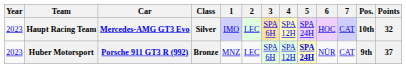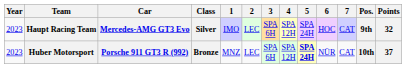 <table class="wikitable" border="1" style="text-align:center; font-size:85%;">
 <tr>
 <th>Year</th>
 <th>Team</th>
 <th>Car</th>
 <th>Class</th>
 <th>1</th>
 <th>2</th>
 <th>3</th>
 <th>4</th>
 <th>5</th>
 <th>6</th>
 <th>7</th>
 <th>Pos.</th>
 <th>Points</th>
 </tr>
 <tr>
 <td><a href='#'>2023</a></td>
 <th nowrap>Haupt Racing Team</th>
 <th nowrap><a href='#'>Mercedes-AMG GT3 Evo</a></th>
 <th>Silver</th>
 <td style="background:#CFCFFF;"><a href='#'>IMO</a><br></td>
 <td style="background:#DFFFDF;"><a href='#'>LEC</a><br></td>
 <td style="background:#FFDF9F;"><a href='#'>SPA<br>6H</a><br></td>
 <td style="background:#FFFFBF;"><a href='#'>SPA<br>12H</a><br></td>
 <td style="background:#EFCFFF;"><a href='#'>SPA<br>24H</a><br></td>
 <td style="background:#EFCFFF;"><a href='#'>HOC</a><br></td>
 <td style="background:#CFCFFF;"><a href='#'>CAT</a><br></td>
-<th>10th</th>
+<th>9th</th>
 <th>32</th>
 </tr>
 <tr>
 <td><a href='#'>2023</a></td>
 <th nowrap>Huber Motorsport</th>
 <th nowrap><a href='#'>Porsche 911 GT3 R (992)</a></th>
 <th>Bronze</th>
 <td style="background:#;"><a href='#'>MNZ</a></td>
 <td style="background:#;"><a href='#'>LEC</a></td>
 <td style="background:#DFFFDF;"><a href='#'>SPA<br>6H</a><br></td>
 <td style="background:#DFFFDF;"><a href='#'>SPA<br>12H</a><br></td>
 <td style="background:#FFFFBF;"><strong><a href='#'>SPA<br>24H</a></strong><br></td>
 <td style="background:#;"><a href='#'>NÜR</a></td>
 <td style="background:#;"><a href='#'>CAT</a></td>
-<th>9th</th>
+<th>10th</th>
 <th>37</th>
 </tr>
 </table>
